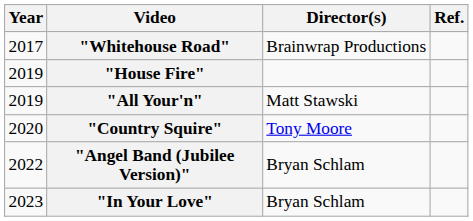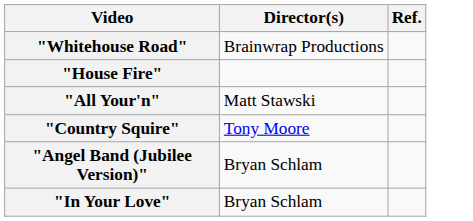 <table class="wikitable plainrowheaders">
 <tr>
-<th>Year</th>
 <th style="width:12em;">Video</th>
 <th>Director(s)</th>
 <th>Ref.</th>
 </tr>
 <tr>
-<td>2017</td>
 <th scope="row">"Whitehouse Road"</th>
 <td>Brainwrap Productions</td>
 <td></td>
 </tr>
 <tr>
-<td>2019</td>
 <th scope="row">"House Fire"</th>
 <td></td>
 <td></td>
 </tr>
 <tr>
-<td>2019</td>
 <th scope="row">"All Your'n"</th>
 <td>Matt Stawski</td>
 <td></td>
 </tr>
 <tr>
-<td>2020</td>
 <th scope="row">"Country Squire"</th>
 <td><a href='#'>Tony Moore</a></td>
 <td></td>
 </tr>
 <tr>
-<td>2022</td>
 <th scope="row">"Angel Band (Jubilee Version)"</th>
 <td>Bryan Schlam</td>
 <td></td>
 </tr>
 <tr>
-<td>2023</td>
 <th scope="row">"In Your Love"</th>
 <td>Bryan Schlam</td>
 <td></td>
 </tr>
 </table>
